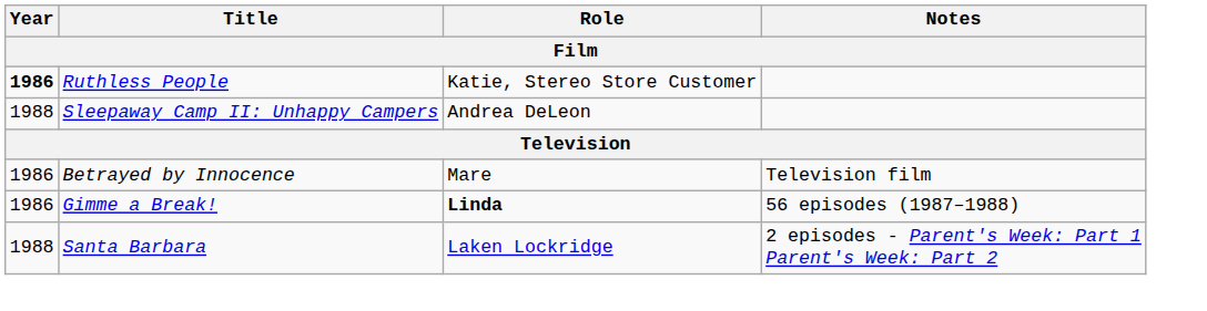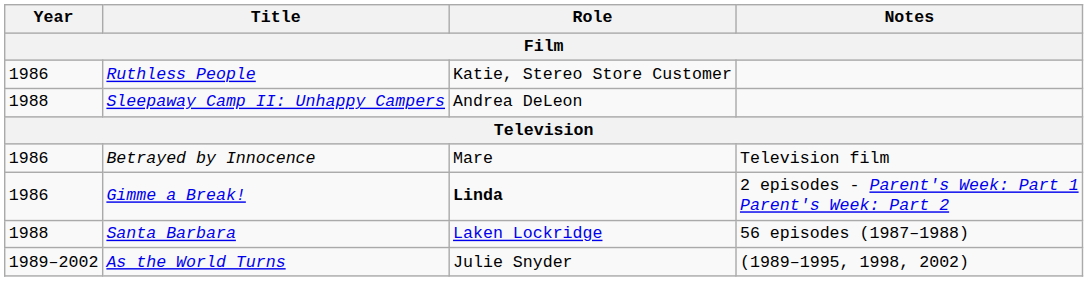 <table class="wikitable" style="font-size: 90%;">
 <tr>
 <th>Year</th>
 <th>Title</th>
 <th>Role</th>
 <th>Notes</th>
 </tr>
 <tr>
 <th colspan="4">Film</th>
 </tr>
 <tr>
-<td><strong>1986</strong></td>
+<td>1986</td>
 <td><em><a href='#'>Ruthless People</a></em></td>
 <td>Katie, Stereo Store Customer</td>
 <td></td>
 </tr>
 <tr>
 <td>1988</td>
 <td><em><a href='#'>Sleepaway Camp II: Unhappy Campers</a></em></td>
 <td>Andrea DeLeon</td>
 <td></td>
 </tr>
 <tr>
 <th colspan="4">Television</th>
 </tr>
 <tr>
 <td>1986</td>
 <td><em>Betrayed by Innocence</em></td>
 <td>Mare</td>
 <td>Television film</td>
 </tr>
 <tr>
 <td>1986</td>
 <td><em><a href='#'>Gimme a Break!</a></em></td>
 <td><strong>Linda</strong></td>
-<td>56 episodes (1987–1988)</td>
+<td>2 episodes - <em><a href='#'>Parent's Week: Part 1</a></em><br><em><a href='#'>Parent's Week: Part 2</a></em></td>
 </tr>
 <tr>
 <td>1988</td>
 <td><em><a href='#'>Santa Barbara</a></em></td>
 <td><a href='#'>Laken Lockridge</a></td>
-<td>2 episodes - <em><a href='#'>Parent's Week: Part 1</a></em><br><em><a href='#'>Parent's Week: Part 2</a></em></td>
+<td>56 episodes (1987–1988)</td>
+</tr>
+<tr>
+<td>1989–2002</td>
+<td><em><a href='#'>As the World Turns</a></em></td>
+<td>Julie Snyder</td>
+<td>(1989–1995, 1998, 2002)</td>
 </tr>
 </table>
